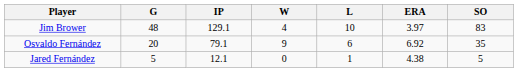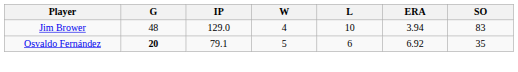 <table class="wikitable sortable">
 <tr>
 <th bgcolor="#DDDDFF" width="16%">Player</th>
 <th bgcolor="#DDDDFF" width="9%">G</th>
 <th bgcolor="#DDDDFF" width="9%">IP</th>
 <th bgcolor="#DDDDFF" width="9%">W</th>
 <th bgcolor="#DDDDFF" width="9%">L</th>
 <th bgcolor="#DDDDFF" width="9%">ERA</th>
 <th bgcolor="#DDDDFF" width="9%">SO</th>
 </tr>
 <tr align=center>
 <td><a href='#'>Jim Brower</a></td>
 <td>48</td>
-<td>129.1</td>
+<td>129.0</td>
 <td>4</td>
 <td>10</td>
-<td>3.97</td>
+<td>3.94</td>
 <td>83</td>
 </tr>
 <tr align=center>
 <td><a href='#'>Osvaldo Fernández</a></td>
-<td>20</td>
+<td><strong>20</strong></td>
 <td>79.1</td>
-<td>9</td>
+<td>5</td>
 <td>6</td>
 <td>6.92</td>
 <td>35</td>
 </tr>
-<tr align=center>
-<td><a href='#'>Jared Fernández</a></td>
-<td>5</td>
-<td>12.1</td>
-<td>0</td>
-<td>1</td>
-<td>4.38</td>
-<td>5</td>
-</tr>
 </table>
